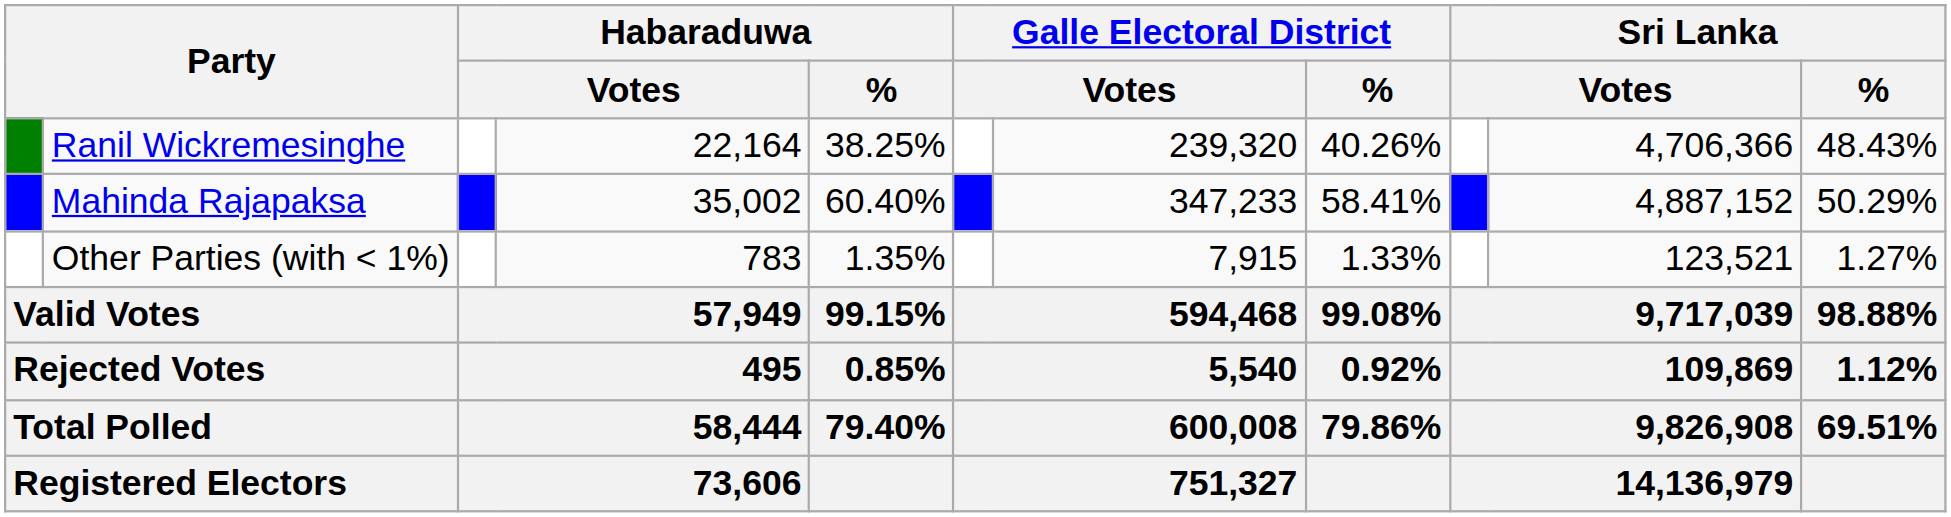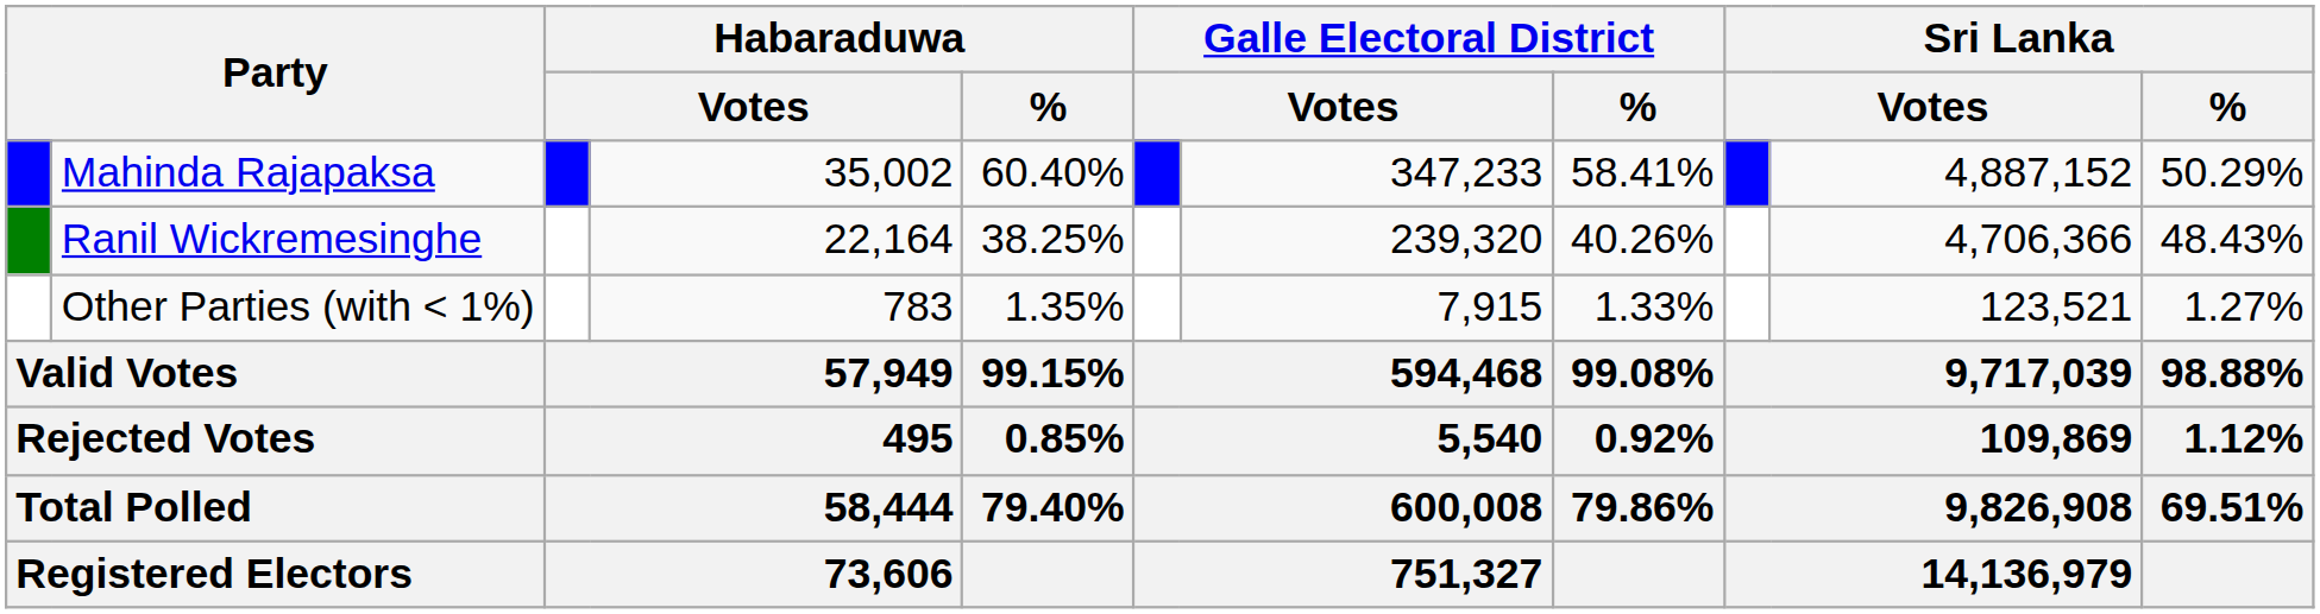 <table class="wikitable">
 <tr>
 <th colspan="2" width="144px"rowspan="2">Party</th>
 <th colspan="3" width="216px">Habaraduwa</th>
 <th colspan="3" width="216px"><a href='#'>Galle Electoral District</a></th>
 <th colspan="3" width="216px">Sri Lanka</th>
 </tr>
 <tr>
 <th colspan="2" width="144px">Votes</th>
 <th>%</th>
 <th colspan="2" width="144px">Votes</th>
 <th>%</th>
 <th colspan="2" width="144px">Votes</th>
 <th>%</th>
 </tr>
 <tr>
+<td style="background-color:blue;" width="10px"></td>
+<td style="text-align:left;"><a href='#'>Mahinda Rajapaksa</a></td>
+<td style="background-color:blue;" width="10px"></td>
+<td style="text-align:right;">35,002</td>
+<td style="text-align:right;">60.40%</td>
+<td style="background-color:blue;" width="10px"></td>
+<td style="text-align:right;">347,233</td>
+<td style="text-align:right;">58.41%</td>
+<td style="background-color:blue;" width="10px"></td>
+<td style="text-align:right;">4,887,152</td>
+<td style="text-align:right;">50.29%</td>
+</tr>
+<tr>
 <td style="background-color:green;" width="10px"></td>
 <td style="text-align:left;"><a href='#'>Ranil Wickremesinghe</a></td>
 <td style="background-color:white;" width="10px"></td>
 <td style="text-align:right;">22,164</td>
 <td style="text-align:right;">38.25%</td>
 <td style="background-color:white;" width="10px"></td>
 <td style="text-align:right;">239,320</td>
 <td style="text-align:right;">40.26%</td>
 <td style="background-color:white;" width="10px"></td>
 <td style="text-align:right;">4,706,366</td>
 <td style="text-align:right;">48.43%</td>
-</tr>
-<tr>
-<td style="background-color:blue;" width="10px"></td>
-<td style="text-align:left;"><a href='#'>Mahinda Rajapaksa</a></td>
-<td style="background-color:blue;" width="10px"></td>
-<td style="text-align:right;">35,002</td>
-<td style="text-align:right;">60.40%</td>
-<td style="background-color:blue;" width="10px"></td>
-<td style="text-align:right;">347,233</td>
-<td style="text-align:right;">58.41%</td>
-<td style="background-color:blue;" width="10px"></td>
-<td style="text-align:right;">4,887,152</td>
-<td style="text-align:right;">50.29%</td>
 </tr>
 <tr>
 <td style="background-color:white;" width="10px"></td>
 <td style="text-align:left;">Other Parties (with < 1%)</td>
 <td style="background-color:white;" width="10px"></td>
 <td style="text-align:right;">783</td>
 <td style="text-align:right;">1.35%</td>
 <td style="background-color:white;" width="10px"></td>
 <td style="text-align:right;">7,915</td>
 <td style="text-align:right;">1.33%</td>
 <td style="background-color:white;" width="10px"></td>
 <td style="text-align:right;">123,521</td>
 <td style="text-align:right;">1.27%</td>
 </tr>
 <tr>
 <th colspan="2" width="144px"style="text-align:left;">Valid Votes</th>
 <th style="text-align:right;"colspan="2" width="144px">57,949</th>
 <th style="text-align:right;">99.15%</th>
 <th style="text-align:right;"colspan="2" width="144px">594,468</th>
 <th style="text-align:right;">99.08%</th>
 <th style="text-align:right;"colspan="2" width="144px">9,717,039</th>
 <th style="text-align:right;">98.88%</th>
 </tr>
 <tr>
 <th colspan="2" width="144px"style="text-align:left;">Rejected Votes</th>
 <th style="text-align:right;"colspan="2" width="144px">495</th>
 <th style="text-align:right;">0.85%</th>
 <th style="text-align:right;"colspan="2" width="144px">5,540</th>
 <th style="text-align:right;">0.92%</th>
 <th style="text-align:right;"colspan="2" width="144px">109,869</th>
 <th style="text-align:right;">1.12%</th>
 </tr>
 <tr>
 <th colspan="2" width="144px"style="text-align:left;">Total Polled</th>
 <th style="text-align:right;"colspan="2" width="144px">58,444</th>
 <th style="text-align:right;">79.40%</th>
 <th style="text-align:right;"colspan="2" width="144px">600,008</th>
 <th style="text-align:right;">79.86%</th>
 <th style="text-align:right;"colspan="2" width="144px">9,826,908</th>
 <th style="text-align:right;">69.51%</th>
 </tr>
 <tr>
 <th colspan="2" width="144px"style="text-align:left;">Registered Electors</th>
 <th style="text-align:right;"colspan="2" width="144px">73,606</th>
 <th></th>
 <th style="text-align:right;"colspan="2" width="144px">751,327</th>
 <th></th>
 <th style="text-align:right;"colspan="2" width="144px">14,136,979</th>
 <th></th>
 </tr>
 </table>
